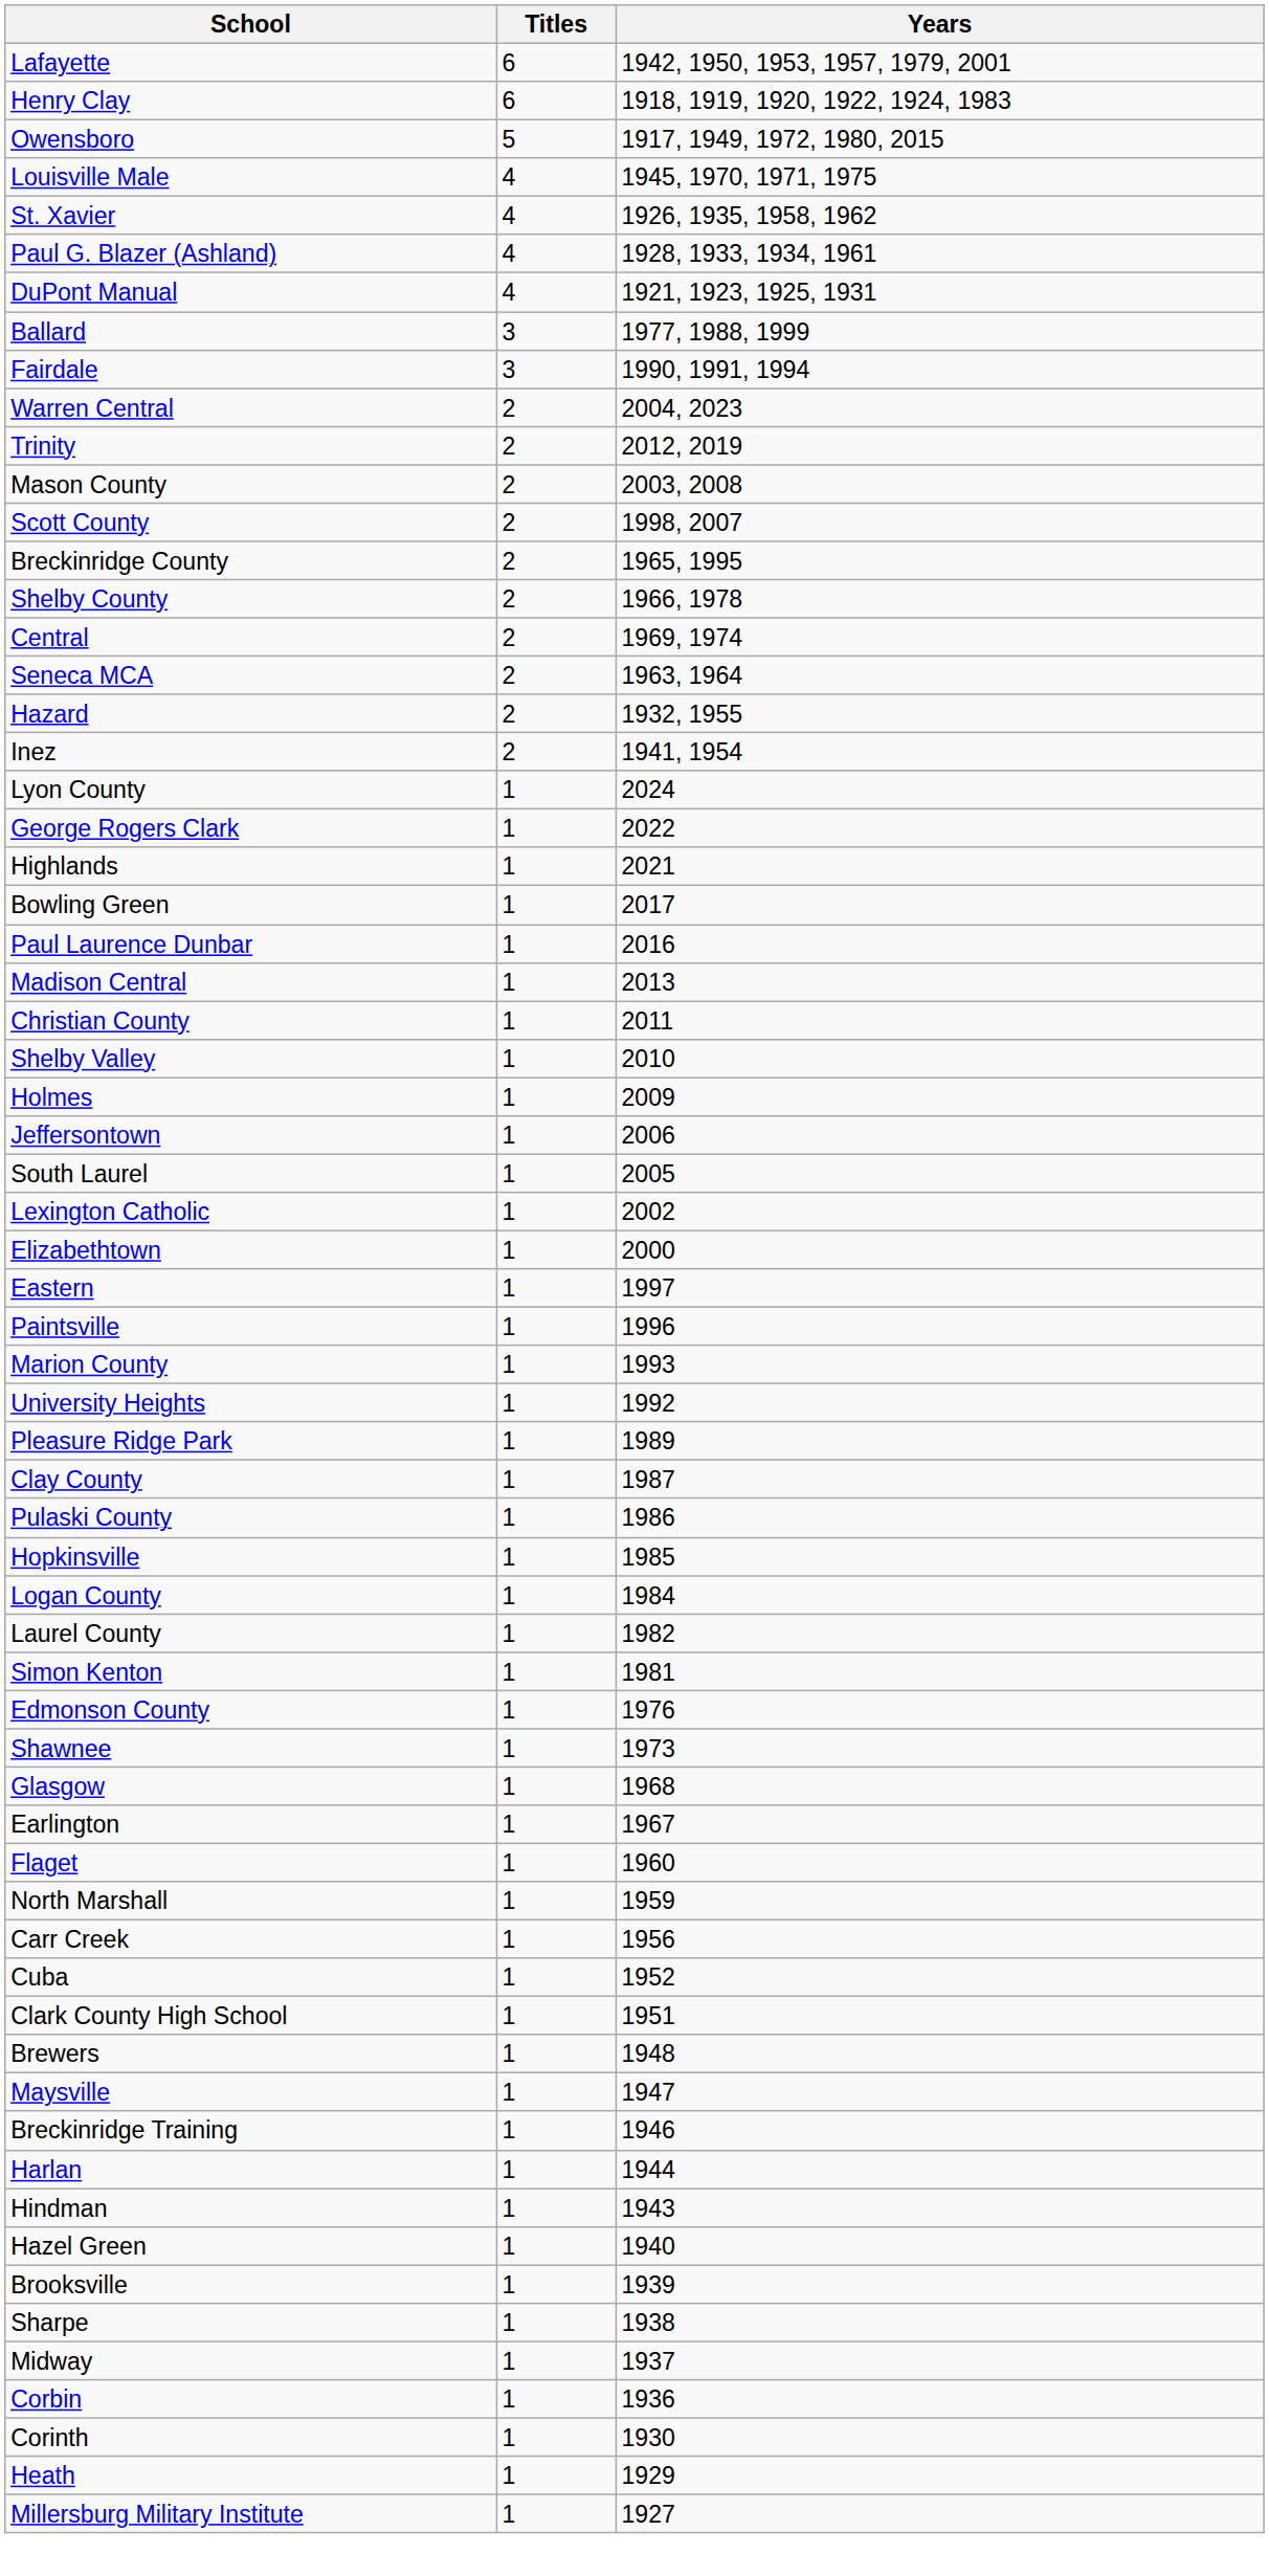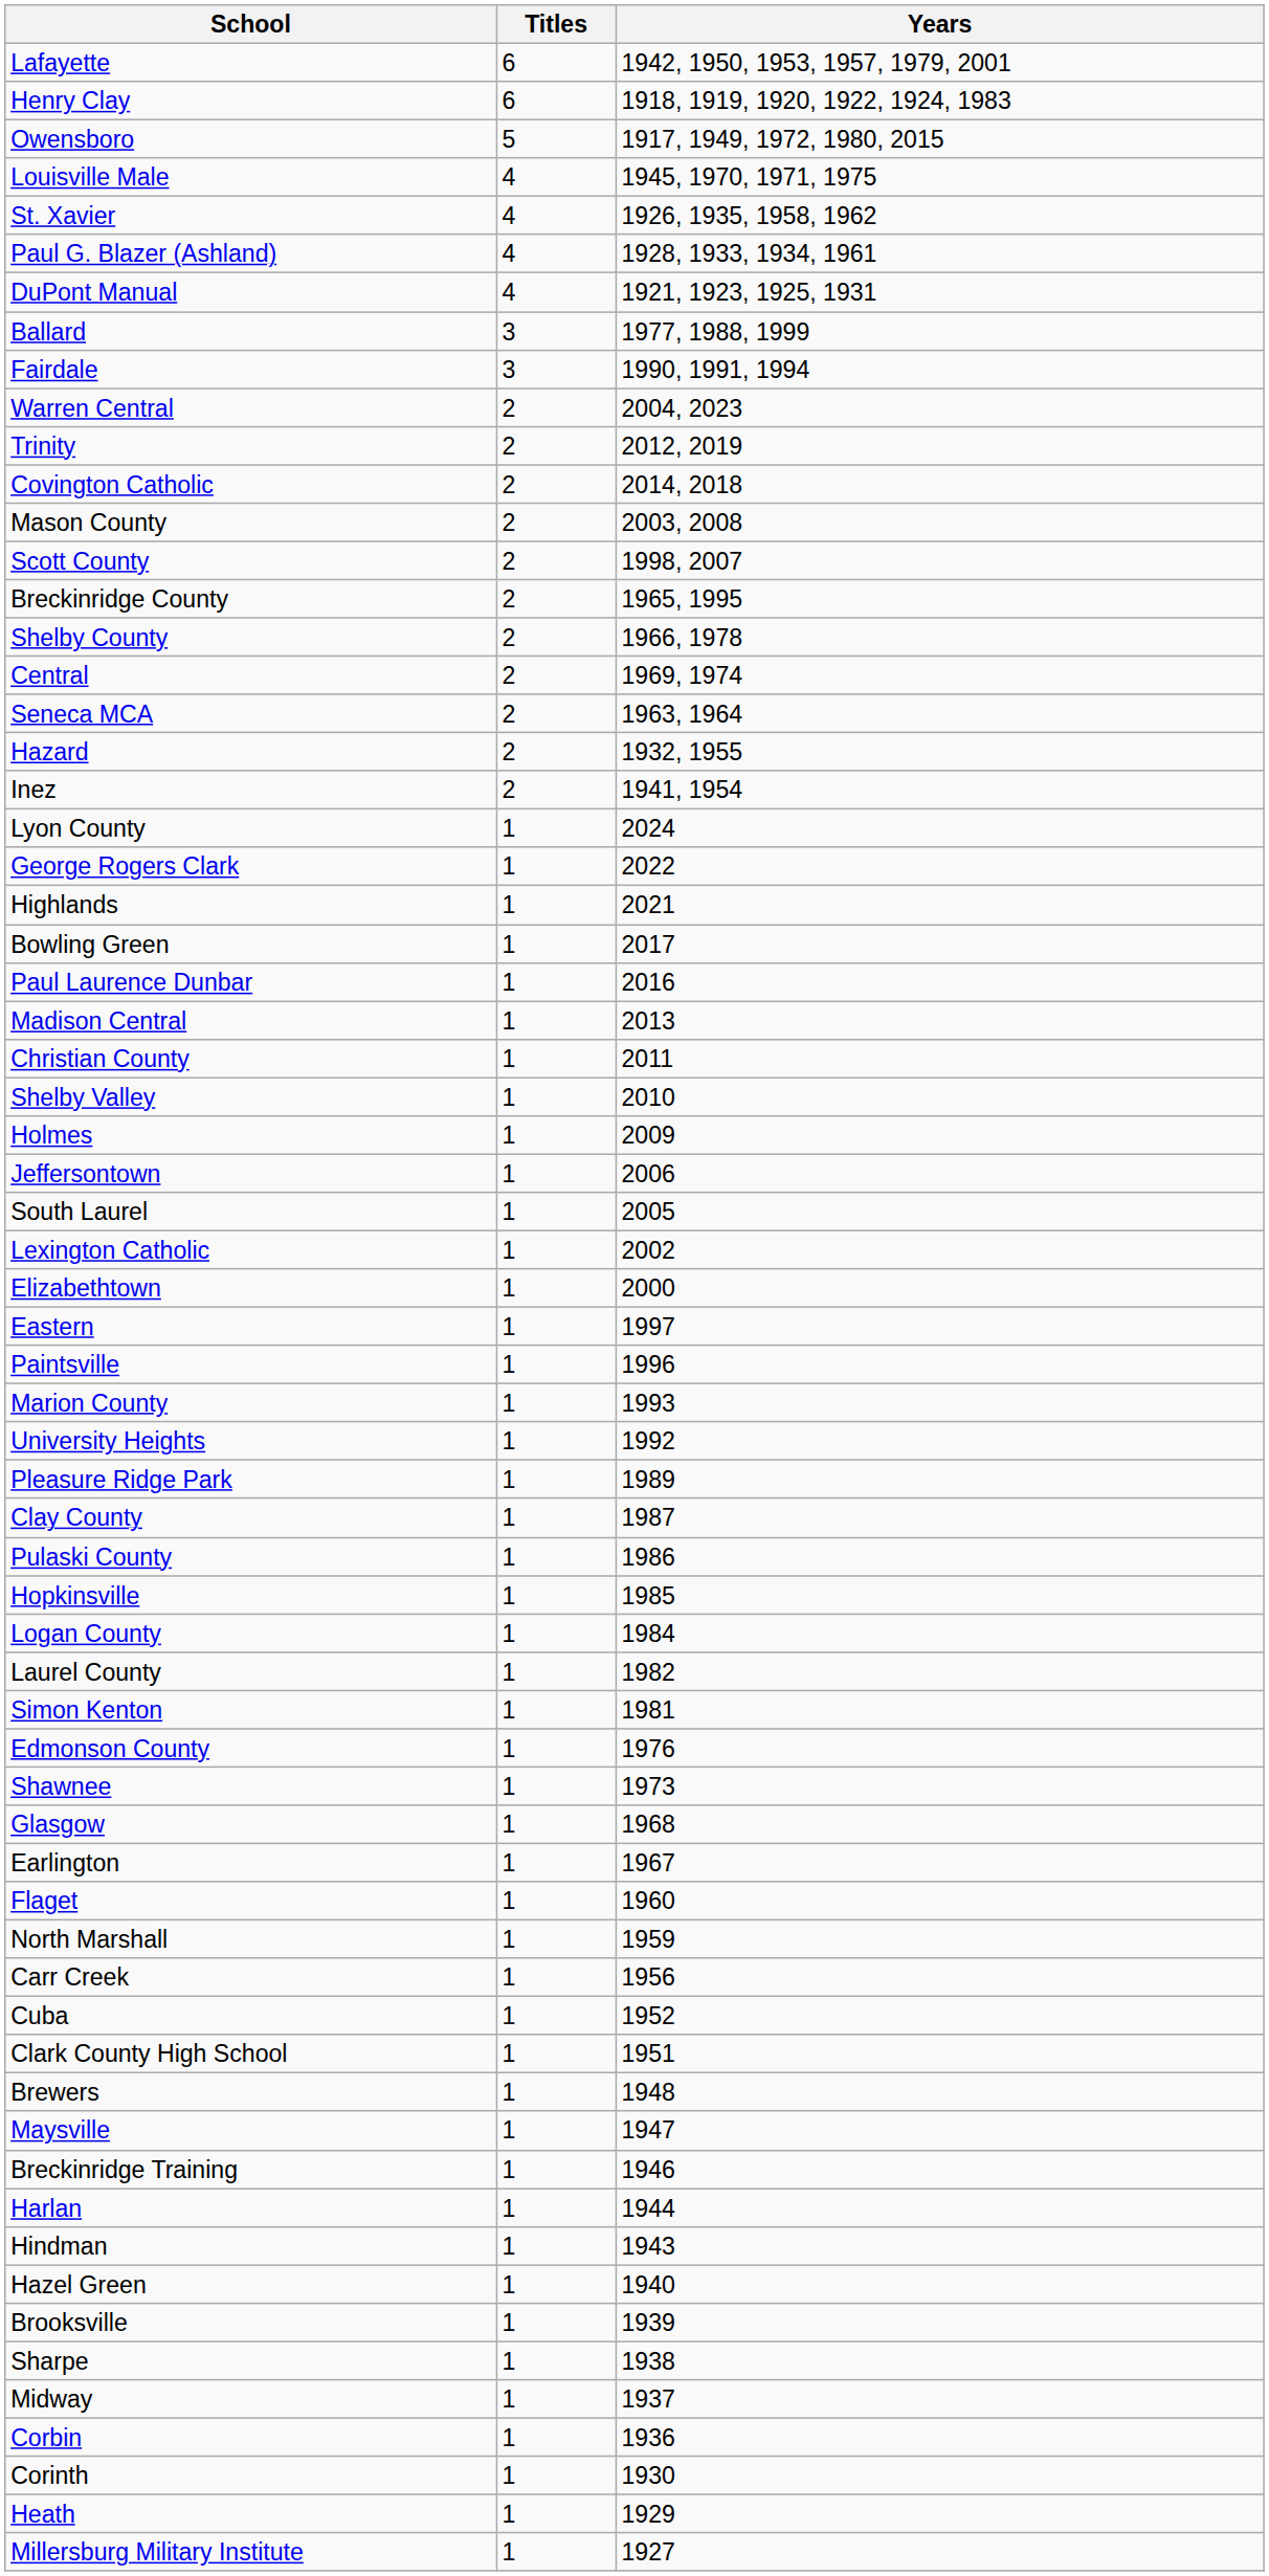 <table class="wikitable sortable mw-collapsible autocollapse" style="width: 50%; font-size: 95%;">
 <tr>
 <th>School</th>
 <th>Titles</th>
 <th>Years</th>
 </tr>
 <tr>
 <td><a href='#'>Lafayette</a></td>
 <td>6</td>
 <td data-sort-value="2001">1942, 1950, 1953, 1957, 1979, 2001</td>
 </tr>
 <tr>
 <td><a href='#'>Henry Clay</a></td>
 <td>6</td>
 <td data-sort-value="1983">1918, 1919, 1920, 1922, 1924, 1983</td>
 </tr>
 <tr>
 <td><a href='#'>Owensboro</a></td>
 <td>5</td>
 <td data-sort-value="2015">1917, 1949, 1972, 1980, 2015</td>
 </tr>
 <tr>
 <td><a href='#'>Louisville Male</a></td>
 <td>4</td>
 <td data-sort-value="1975">1945, 1970, 1971, 1975</td>
 </tr>
 <tr>
 <td><a href='#'>St. Xavier</a></td>
 <td>4</td>
 <td data-sort-value="1962">1926, 1935, 1958, 1962</td>
 </tr>
 <tr>
 <td><a href='#'>Paul G. Blazer (Ashland)</a></td>
 <td>4</td>
 <td data-sort-value="1961">1928, 1933, 1934, 1961</td>
 </tr>
 <tr>
 <td><a href='#'>DuPont Manual</a></td>
 <td>4</td>
 <td data-sort-value="1931">1921, 1923, 1925, 1931</td>
 </tr>
 <tr>
 <td><a href='#'>Ballard</a></td>
 <td>3</td>
 <td data-sort-value="1999">1977, 1988, 1999</td>
 </tr>
 <tr>
 <td><a href='#'>Fairdale</a></td>
 <td>3</td>
 <td data-sort-value="1994">1990, 1991, 1994</td>
 </tr>
 <tr>
 <td><a href='#'>Warren Central</a></td>
 <td>2</td>
 <td>2004, 2023</td>
 </tr>
 <tr>
 <td><a href='#'>Trinity</a></td>
 <td>2</td>
 <td data-sort-value="2019">2012, 2019</td>
+</tr>
+<tr>
+<td><a href='#'>Covington Catholic</a></td>
+<td>2</td>
+<td data-sort-value="2018">2014, 2018</td>
 </tr>
 <tr>
 <td>Mason County</td>
 <td>2</td>
 <td data-sort-value="2008">2003, 2008</td>
 </tr>
 <tr>
 <td><a href='#'>Scott County</a></td>
 <td>2</td>
 <td data-sort-value="2007">1998, 2007</td>
 </tr>
 <tr>
 <td>Breckinridge County</td>
 <td>2</td>
 <td data-sort-value="1995">1965, 1995</td>
 </tr>
 <tr>
 <td><a href='#'>Shelby County</a></td>
 <td>2</td>
 <td data-sort-value="1978">1966, 1978</td>
 </tr>
 <tr>
 <td><a href='#'>Central</a></td>
 <td>2</td>
 <td data-sort-value="1974">1969, 1974</td>
 </tr>
 <tr>
 <td><a href='#'>Seneca MCA</a></td>
 <td>2</td>
 <td data-sort-value="1964">1963, 1964</td>
 </tr>
 <tr>
 <td><a href='#'>Hazard</a></td>
 <td>2</td>
 <td data-sort-value="1955">1932, 1955</td>
 </tr>
 <tr>
 <td>Inez</td>
 <td>2</td>
 <td data-sort-value="1954">1941, 1954</td>
 </tr>
 <tr>
 <td>Lyon County</td>
 <td>1</td>
 <td>2024</td>
 </tr>
 <tr>
 <td><a href='#'>George Rogers Clark</a></td>
 <td>1</td>
 <td>2022</td>
 </tr>
 <tr>
 <td>Highlands</td>
 <td>1</td>
 <td>2021</td>
 </tr>
 <tr>
 <td>Bowling Green</td>
 <td>1</td>
 <td>2017</td>
 </tr>
 <tr>
 <td><a href='#'>Paul Laurence Dunbar</a></td>
 <td>1</td>
 <td>2016</td>
 </tr>
 <tr>
 <td><a href='#'>Madison Central</a></td>
 <td>1</td>
 <td>2013</td>
 </tr>
 <tr>
 <td><a href='#'>Christian County</a></td>
 <td>1</td>
 <td>2011</td>
 </tr>
 <tr>
 <td><a href='#'>Shelby Valley</a></td>
 <td>1</td>
 <td>2010</td>
 </tr>
 <tr>
 <td><a href='#'>Holmes</a></td>
 <td>1</td>
 <td>2009</td>
 </tr>
 <tr>
 <td><a href='#'>Jeffersontown</a></td>
 <td>1</td>
 <td>2006</td>
 </tr>
 <tr>
 <td>South Laurel</td>
 <td>1</td>
 <td>2005</td>
 </tr>
 <tr>
 <td><a href='#'>Lexington Catholic</a></td>
 <td>1</td>
 <td>2002</td>
 </tr>
 <tr>
 <td><a href='#'>Elizabethtown</a></td>
 <td>1</td>
 <td>2000</td>
 </tr>
 <tr>
 <td><a href='#'>Eastern</a></td>
 <td>1</td>
 <td>1997</td>
 </tr>
 <tr>
 <td><a href='#'>Paintsville</a></td>
 <td>1</td>
 <td>1996</td>
 </tr>
 <tr>
 <td><a href='#'>Marion County</a></td>
 <td>1</td>
 <td>1993</td>
 </tr>
 <tr>
 <td><a href='#'>University Heights</a></td>
 <td>1</td>
 <td>1992</td>
 </tr>
 <tr>
 <td><a href='#'>Pleasure Ridge Park</a></td>
 <td>1</td>
 <td>1989</td>
 </tr>
 <tr>
 <td><a href='#'>Clay County</a></td>
 <td>1</td>
 <td>1987</td>
 </tr>
 <tr>
 <td><a href='#'>Pulaski County</a></td>
 <td>1</td>
 <td>1986</td>
 </tr>
 <tr>
 <td><a href='#'>Hopkinsville</a></td>
 <td>1</td>
 <td>1985</td>
 </tr>
 <tr>
 <td><a href='#'>Logan County</a></td>
 <td>1</td>
 <td>1984</td>
 </tr>
 <tr>
 <td>Laurel County</td>
 <td>1</td>
 <td>1982</td>
 </tr>
 <tr>
 <td><a href='#'>Simon Kenton</a></td>
 <td>1</td>
 <td>1981</td>
 </tr>
 <tr>
 <td><a href='#'>Edmonson County</a></td>
 <td>1</td>
 <td>1976</td>
 </tr>
 <tr>
 <td><a href='#'>Shawnee</a></td>
 <td>1</td>
 <td>1973</td>
 </tr>
 <tr>
 <td><a href='#'>Glasgow</a></td>
 <td>1</td>
 <td>1968</td>
 </tr>
 <tr>
 <td>Earlington</td>
 <td>1</td>
 <td>1967</td>
 </tr>
 <tr>
 <td><a href='#'>Flaget</a></td>
 <td>1</td>
 <td>1960</td>
 </tr>
 <tr>
 <td>North Marshall</td>
 <td>1</td>
 <td>1959</td>
 </tr>
 <tr>
 <td>Carr Creek</td>
 <td>1</td>
 <td>1956</td>
 </tr>
 <tr>
 <td>Cuba</td>
 <td>1</td>
 <td>1952</td>
 </tr>
 <tr>
 <td>Clark County High School</td>
 <td>1</td>
 <td>1951</td>
 </tr>
 <tr>
 <td>Brewers</td>
 <td>1</td>
 <td>1948</td>
 </tr>
 <tr>
 <td><a href='#'>Maysville</a></td>
 <td>1</td>
 <td>1947</td>
 </tr>
 <tr>
 <td>Breckinridge Training</td>
 <td>1</td>
 <td>1946</td>
 </tr>
 <tr>
 <td><a href='#'>Harlan</a></td>
 <td>1</td>
 <td>1944</td>
 </tr>
 <tr>
 <td>Hindman</td>
 <td>1</td>
 <td>1943</td>
 </tr>
 <tr>
 <td>Hazel Green</td>
 <td>1</td>
 <td>1940</td>
 </tr>
 <tr>
 <td>Brooksville</td>
 <td>1</td>
 <td>1939</td>
 </tr>
 <tr>
 <td>Sharpe</td>
 <td>1</td>
 <td>1938</td>
 </tr>
 <tr>
 <td>Midway</td>
 <td>1</td>
 <td>1937</td>
 </tr>
 <tr>
 <td><a href='#'>Corbin</a></td>
 <td>1</td>
 <td>1936</td>
 </tr>
 <tr>
 <td>Corinth</td>
 <td>1</td>
 <td>1930</td>
 </tr>
 <tr>
 <td><a href='#'>Heath</a></td>
 <td>1</td>
 <td>1929</td>
 </tr>
 <tr>
 <td><a href='#'>Millersburg Military Institute</a></td>
 <td>1</td>
 <td>1927</td>
 </tr>
 </table>
